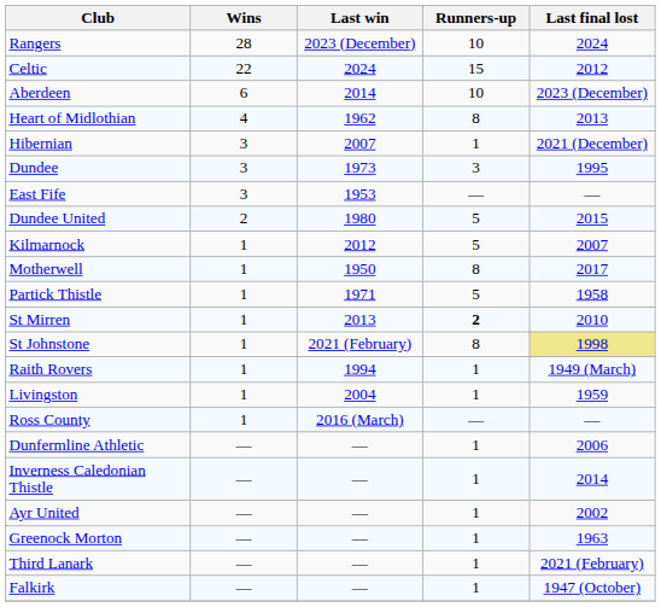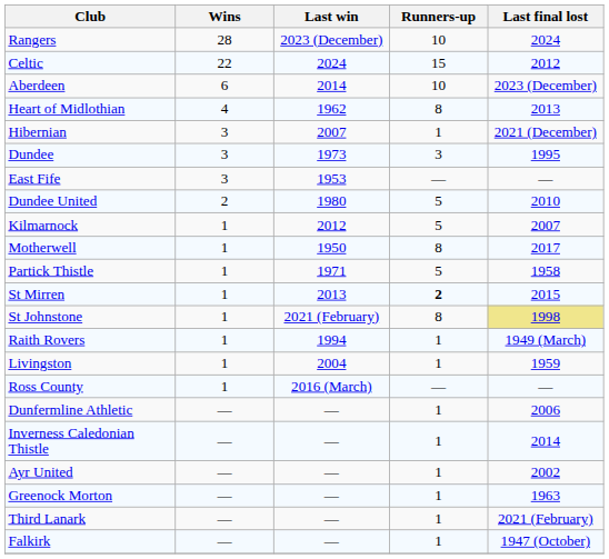 <table class="wikitable sortable" style="text-align: center;">
 <tr>
 <th width=180>Club</th>
 <th width=100>Wins</th>
 <th width=120>Last win</th>
 <th width=100>Runners-up</th>
 <th width=120>Last final lost</th>
 </tr>
 <tr>
 <td align=left><a href='#'>Rangers</a></td>
 <td>28</td>
 <td><a href='#'>2023 (December)</a></td>
 <td>10</td>
 <td><a href='#'>2024</a></td>
 </tr>
 <tr bgcolor=#F4FAFF>
 <td align=left><a href='#'>Celtic</a></td>
 <td>22</td>
 <td><a href='#'>2024</a></td>
 <td>15</td>
 <td><a href='#'>2012</a></td>
 </tr>
 <tr>
 <td align=left><a href='#'>Aberdeen</a></td>
 <td>6</td>
 <td><a href='#'>2014</a></td>
 <td>10</td>
 <td><a href='#'>2023 (December)</a></td>
 </tr>
 <tr bgcolor=#F4FAFF>
 <td align=left><a href='#'>Heart of Midlothian</a></td>
 <td>4</td>
 <td><a href='#'>1962</a></td>
 <td>8</td>
 <td><a href='#'>2013</a></td>
 </tr>
 <tr>
 <td align=left><a href='#'>Hibernian</a></td>
 <td>3</td>
 <td><a href='#'>2007</a></td>
 <td>1</td>
 <td><a href='#'>2021 (December)</a></td>
 </tr>
 <tr bgcolor=#F4FAFF>
 <td align=left><a href='#'>Dundee</a></td>
 <td>3</td>
 <td><a href='#'>1973</a></td>
 <td>3</td>
 <td><a href='#'>1995</a></td>
 </tr>
 <tr>
 <td align=left><a href='#'>East Fife</a></td>
 <td>3</td>
 <td><a href='#'>1953</a></td>
 <td>—</td>
 <td>—</td>
 </tr>
 <tr bgcolor=#F4FAFF>
 <td align=left><a href='#'>Dundee United</a></td>
 <td>2</td>
 <td><a href='#'>1980</a></td>
 <td>5</td>
-<td><a href='#'>2015</a></td>
+<td><a href='#'>2010</a></td>
 </tr>
 <tr>
 <td align=left><a href='#'>Kilmarnock</a></td>
 <td>1</td>
 <td><a href='#'>2012</a></td>
 <td>5</td>
 <td><a href='#'>2007</a></td>
 </tr>
 <tr bgcolor=#F4FAFF>
 <td align=left><a href='#'>Motherwell</a></td>
 <td>1</td>
 <td><a href='#'>1950</a></td>
 <td>8</td>
 <td><a href='#'>2017</a></td>
 </tr>
 <tr>
 <td align=left><a href='#'>Partick Thistle</a></td>
 <td>1</td>
 <td><a href='#'>1971</a></td>
 <td>5</td>
 <td><a href='#'>1958</a></td>
 </tr>
 <tr bgcolor=#F4FAFF>
 <td align=left><a href='#'>St Mirren</a></td>
 <td>1</td>
 <td><a href='#'>2013</a></td>
 <td><strong>2</strong></td>
-<td><a href='#'>2010</a></td>
+<td><a href='#'>2015</a></td>
 </tr>
 <tr>
 <td align=left><a href='#'>St Johnstone</a></td>
 <td>1</td>
 <td><a href='#'>2021 (February)</a></td>
 <td>8</td>
 <td style="background: khaki;"><a href='#'>1998</a></td>
 </tr>
 <tr bgcolor=#F4FAFF>
 <td align=left><a href='#'>Raith Rovers</a></td>
 <td>1</td>
 <td><a href='#'>1994</a></td>
 <td>1</td>
 <td><a href='#'>1949 (March)</a></td>
 </tr>
 <tr>
 <td align=left><a href='#'>Livingston</a></td>
 <td>1</td>
 <td><a href='#'>2004</a></td>
 <td>1</td>
 <td><a href='#'>1959</a></td>
 </tr>
 <tr bgcolor=#F4FAFF>
 <td align=left><a href='#'>Ross County</a></td>
 <td>1</td>
 <td><a href='#'>2016 (March)</a></td>
 <td>—</td>
 <td>—</td>
 </tr>
 <tr>
 <td align=left><a href='#'>Dunfermline Athletic</a></td>
 <td>—</td>
 <td>—</td>
 <td>1</td>
 <td><a href='#'>2006</a></td>
 </tr>
 <tr bgcolor=#F4FAFF>
 <td align=left><a href='#'>Inverness Caledonian Thistle</a></td>
 <td>—</td>
 <td>—</td>
 <td>1</td>
 <td><a href='#'>2014</a></td>
 </tr>
 <tr>
 <td align=left><a href='#'>Ayr United</a></td>
 <td>—</td>
 <td>—</td>
 <td>1</td>
 <td><a href='#'>2002</a></td>
 </tr>
 <tr bgcolor=#F4FAFF>
 <td align=left><a href='#'>Greenock Morton</a></td>
 <td>—</td>
 <td>—</td>
 <td>1</td>
 <td><a href='#'>1963</a></td>
 </tr>
 <tr>
 <td align=left><a href='#'>Third Lanark</a></td>
 <td>—</td>
 <td>—</td>
 <td>1</td>
 <td><a href='#'>2021 (February)</a></td>
 </tr>
 <tr bgcolor=#F4FAFF>
 <td align=left><a href='#'>Falkirk</a></td>
 <td>—</td>
 <td>—</td>
 <td>1</td>
 <td><a href='#'>1947 (October)</a></td>
 </tr>
 <tr>
 </tr>
 </table>
